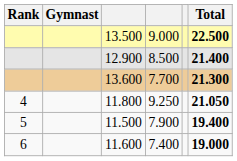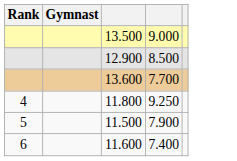 <table style="text-align:center;" class="wikitable sortable">
 <tr>
 <th>Rank</th>
 <th>Gymnast</th>
 <th><small></small></th>
 <th><small></small></th>
 <th><small></small></th>
-<th>Total</th>
 </tr>
 <tr bgcolor=fffcaf>
 <td></td>
 <td align=left></td>
 <td>13.500</td>
 <td>9.000</td>
 <td></td>
-<td><strong>22.500</strong></td>
 </tr>
 <tr bgcolor=e5e5e5>
 <td></td>
 <td align=left></td>
 <td>12.900</td>
 <td>8.500</td>
 <td></td>
-<td><strong>21.400</strong></td>
 </tr>
 <tr bgcolor=eecc99>
 <td></td>
 <td align=left></td>
 <td>13.600</td>
 <td>7.700</td>
 <td></td>
-<td><strong>21.300</strong></td>
 </tr>
 <tr>
 <td>4</td>
 <td align=left></td>
 <td>11.800</td>
 <td>9.250</td>
 <td></td>
-<td><strong>21.050</strong></td>
 </tr>
 <tr>
 <td>5</td>
 <td align=left></td>
 <td>11.500</td>
 <td>7.900</td>
 <td></td>
-<td><strong>19.400</strong></td>
 </tr>
 <tr>
 <td>6</td>
 <td align=left></td>
 <td>11.600</td>
 <td>7.400</td>
 <td></td>
-<td><strong>19.000</strong></td>
 </tr>
 </table>
